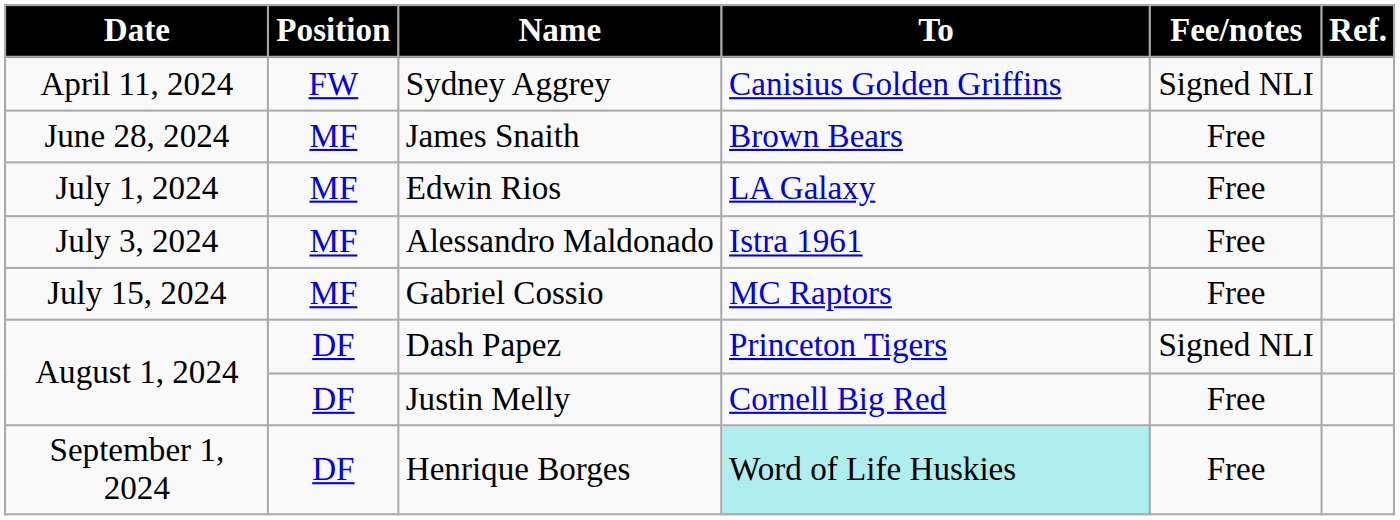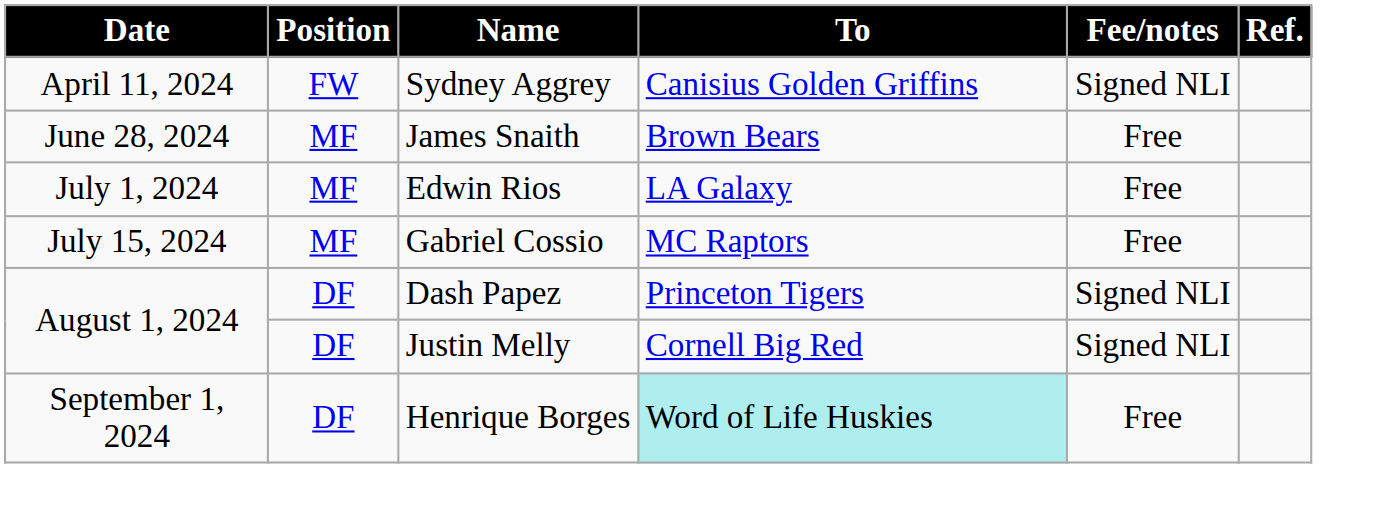 <table class="wikitable" style="text-align:center; ">
 <tr>
 <th style="background:#000000; color:#FFFFFF; width:120px;">Date</th>
 <th style="background:#000000; color:#FFFFFF; width:50px;">Position</th>
 <th style="background:#000000; color:#FFFFFF;">Name</th>
 <th style="background:#000000; color:#FFFFFF; width:200px;">To</th>
 <th style="background:#000000; color:#FFFFFF;">Fee/notes</th>
 <th style="background:#000000; color:#FFFFFF; width:25px;">Ref.</th>
 </tr>
 <tr>
 <td>April 11, 2024</td>
 <td><a href='#'>FW</a></td>
 <td align="left"> Sydney Aggrey</td>
 <td align="left"> <a href='#'>Canisius Golden Griffins</a></td>
 <td>Signed NLI</td>
 <td></td>
 </tr>
 <tr>
 <td>June 28, 2024</td>
 <td><a href='#'>MF</a></td>
 <td align="left"> James Snaith</td>
 <td align="left"> <a href='#'>Brown Bears</a></td>
 <td>Free</td>
 <td></td>
 </tr>
 <tr>
 <td>July 1, 2024</td>
 <td><a href='#'>MF</a></td>
 <td align="left"> Edwin Rios</td>
 <td align="left"> <a href='#'>LA Galaxy</a></td>
 <td>Free</td>
 <td></td>
 </tr>
 <tr>
-<td>July 3, 2024</td>
-<td><a href='#'>MF</a></td>
-<td align="left"> Alessandro Maldonado</td>
-<td align="left"> <a href='#'>Istra 1961</a></td>
-<td>Free</td>
-<td></td>
-</tr>
-<tr>
 <td>July 15, 2024</td>
 <td><a href='#'>MF</a></td>
 <td align="left"> Gabriel Cossio</td>
 <td align="left"> <a href='#'>MC Raptors</a></td>
 <td>Free</td>
 <td></td>
 </tr>
 <tr>
 <td rowspan="2">August 1, 2024</td>
 <td><a href='#'>DF</a></td>
 <td align="left"> Dash Papez</td>
 <td align="left"> <a href='#'>Princeton Tigers</a></td>
 <td>Signed NLI</td>
 <td></td>
 </tr>
 <tr>
 <td><a href='#'>DF</a></td>
 <td align="left"> Justin Melly</td>
 <td align="left"> <a href='#'>Cornell Big Red</a></td>
-<td>Free</td>
+<td>Signed NLI</td>
 <td></td>
 </tr>
 <tr>
 <td>September 1, 2024</td>
 <td><a href='#'>DF</a></td>
 <td align="left"> Henrique Borges</td>
 <td align="left" style="background: paleturquoise;"> Word of Life Huskies</td>
 <td>Free</td>
 <td></td>
 </tr>
 </table>
